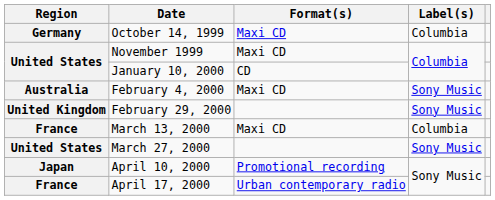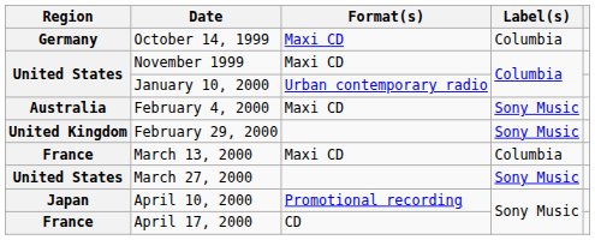 <table class="wikitable plainrowheaders">
 <tr>
 <th scope="col">Region</th>
 <th scope="col">Date</th>
 <th scope="col">Format(s)</th>
 <th scope="col">Label(s)</th>
 <th scope="col"></th>
 </tr>
 <tr>
 <th scope="row">Germany</th>
 <td>October 14, 1999</td>
 <td><a href='#'>Maxi CD</a></td>
 <td>Columbia</td>
 <td></td>
 </tr>
 <tr>
 <th rowspan="2" scope="row">United States</th>
 <td>November 1999</td>
 <td>Maxi CD</td>
 <td rowspan="2"><a href='#'>Columbia</a></td>
 <td></td>
 </tr>
 <tr>
 <td>January 10, 2000</td>
-<td>CD</td>
+<td><a href='#'>Urban contemporary radio</a></td>
 <td></td>
 </tr>
 <tr>
 <th scope="row">Australia</th>
 <td>February 4, 2000</td>
 <td>Maxi CD</td>
 <td><a href='#'>Sony Music</a></td>
 <td></td>
 </tr>
 <tr>
 <th scope="row">United Kingdom</th>
 <td>February 29, 2000</td>
 <td></td>
 <td><a href='#'>Sony Music</a></td>
 <td></td>
 </tr>
 <tr>
 <th scope="row">France</th>
 <td>March 13, 2000</td>
 <td>Maxi CD</td>
 <td>Columbia</td>
 <td></td>
 </tr>
 <tr>
 <th scope="row">United States</th>
 <td>March 27, 2000</td>
 <td></td>
 <td><a href='#'>Sony Music</a></td>
 <td></td>
 </tr>
 <tr>
 <th scope="row">Japan</th>
 <td>April 10, 2000</td>
 <td><a href='#'>Promotional recording</a></td>
 <td rowspan="2">Sony Music</td>
 <td></td>
 </tr>
 <tr>
 <th scope="row">France</th>
 <td>April 17, 2000</td>
-<td><a href='#'>Urban contemporary radio</a></td>
+<td>CD</td>
 <td></td>
 </tr>
 </table>
